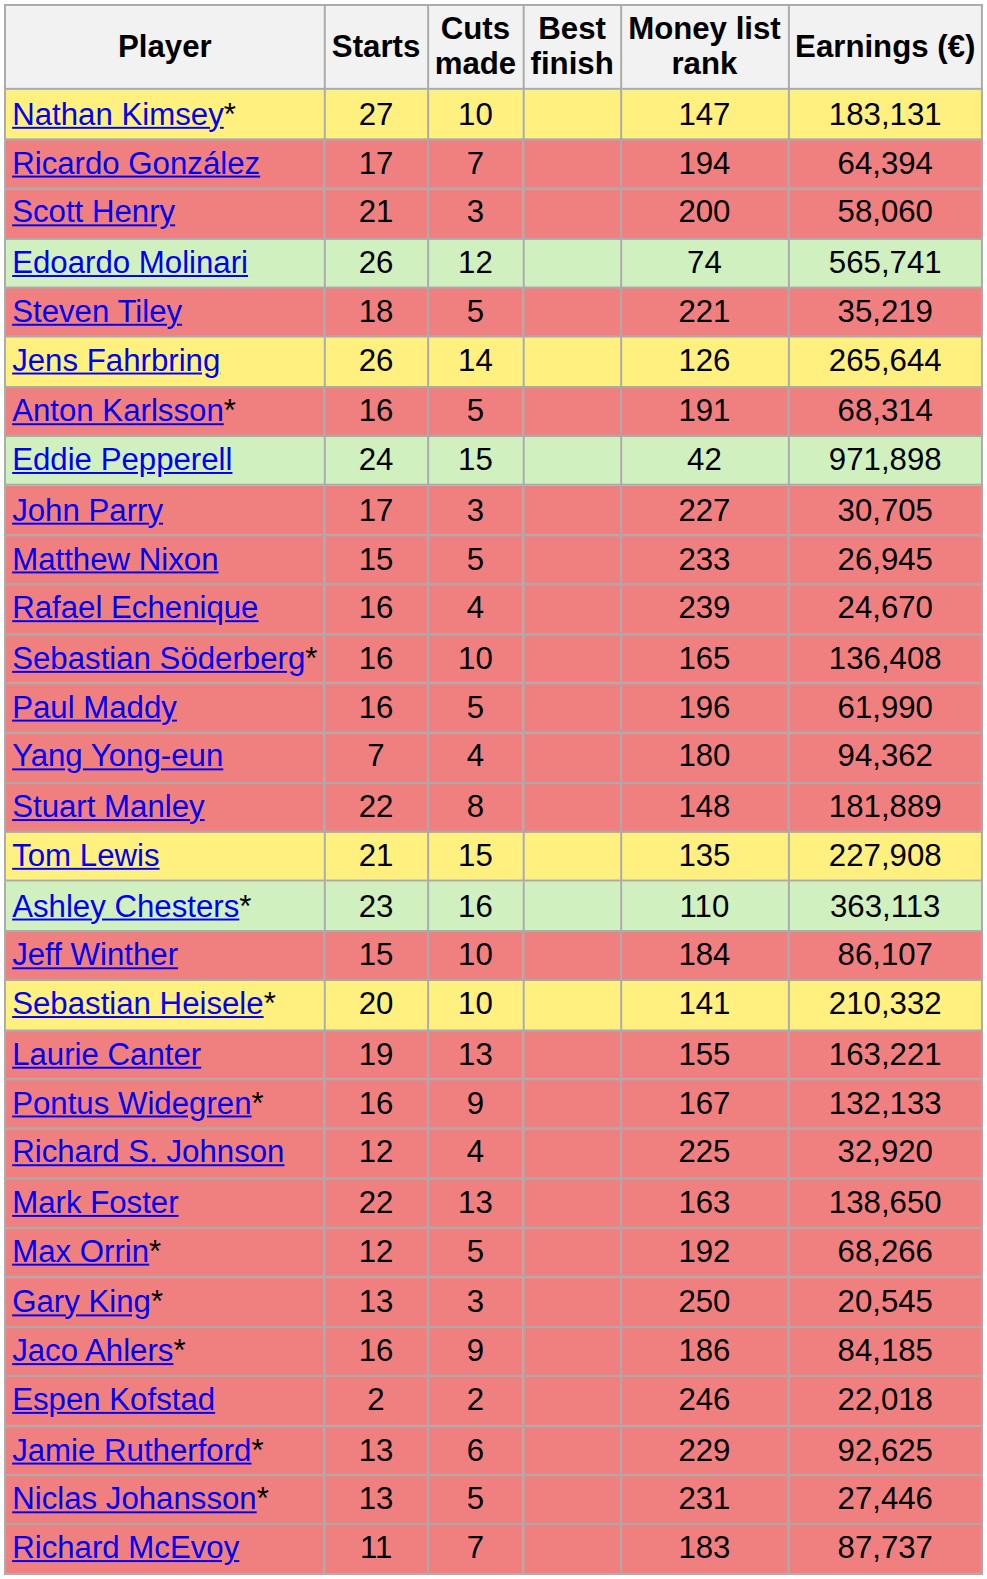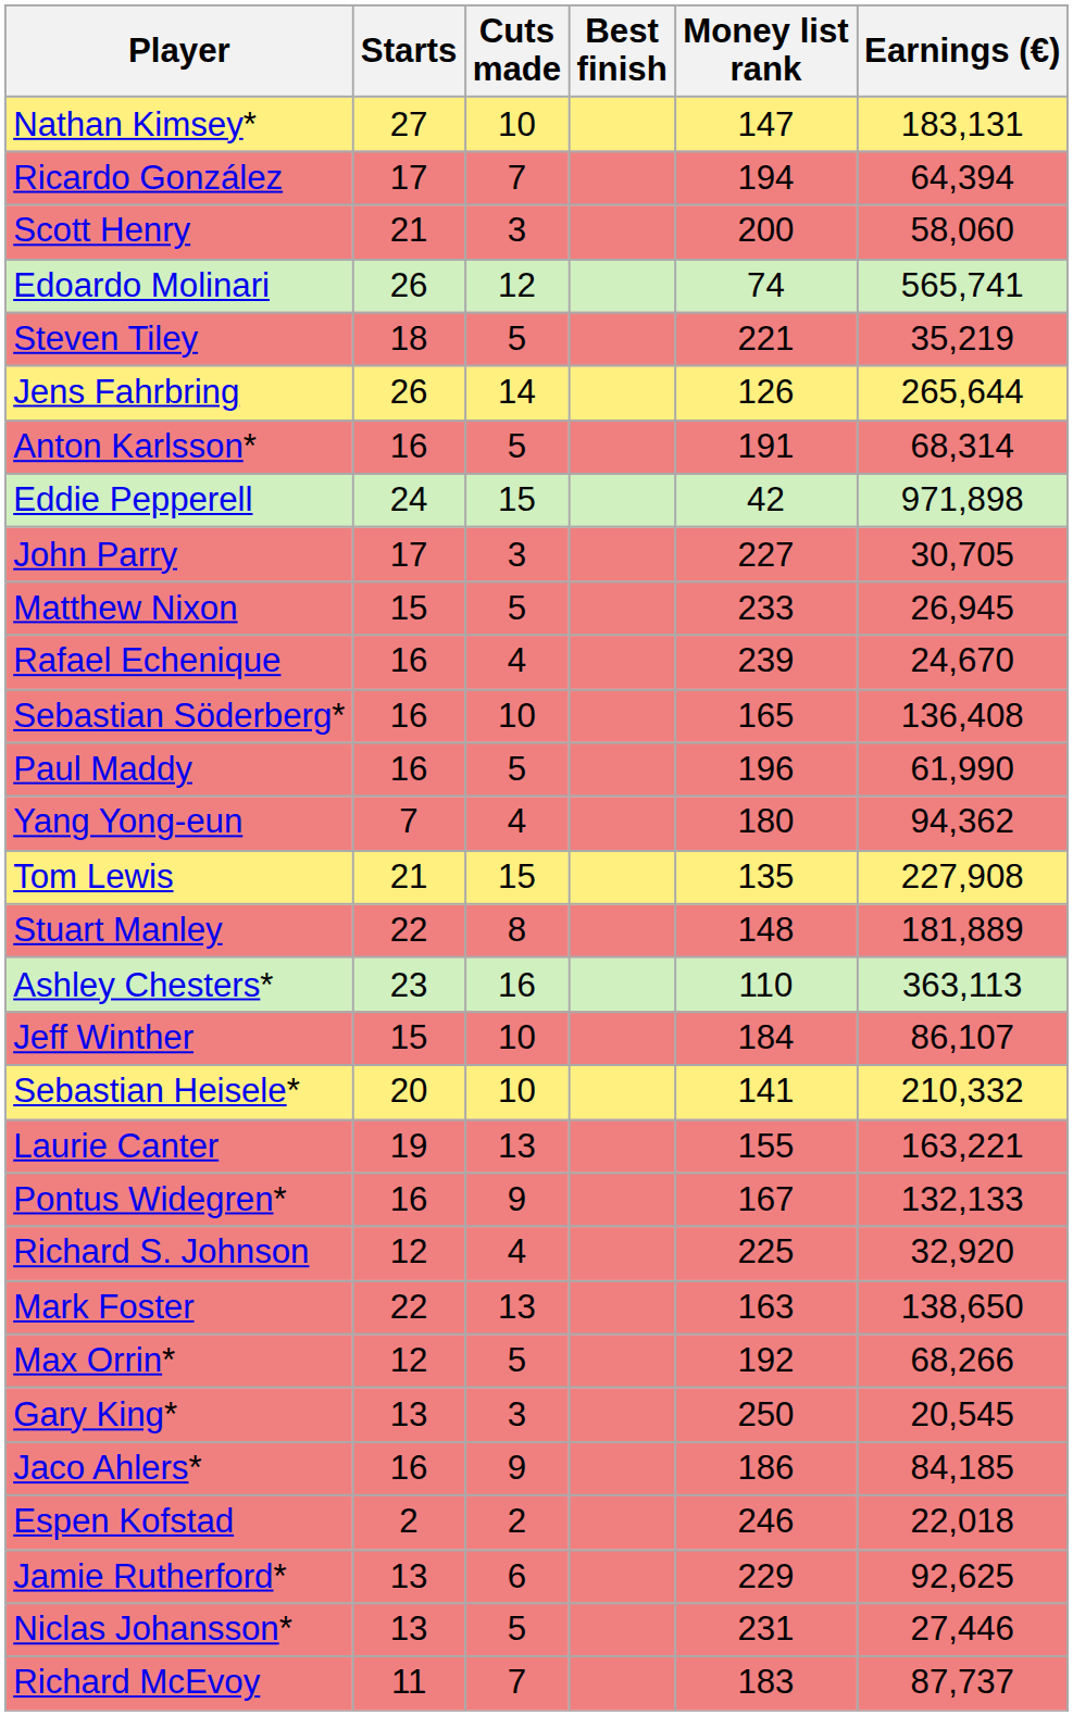 <table class=" sortable wikitable" style="text-align:center">
 <tr>
 <th>Player</th>
 <th>Starts</th>
 <th>Cuts<br>made</th>
 <th>Best<br>finish</th>
 <th data-sort-type=number>Money list<br>rank</th>
 <th>Earnings (€)</th>
 </tr>
 <tr style="background:#FFF080;">
 <td align=left> <a href='#'>Nathan Kimsey</a>*</td>
 <td>27</td>
 <td>10</td>
 <td></td>
 <td>147</td>
 <td>183,131</td>
 </tr>
 <tr style="background:#F08080;">
 <td align=left> <a href='#'>Ricardo González</a></td>
 <td>17</td>
 <td>7</td>
 <td></td>
 <td>194</td>
 <td>64,394</td>
 </tr>
 <tr style="background:#F08080;">
 <td align=left> <a href='#'>Scott Henry</a></td>
 <td>21</td>
 <td>3</td>
 <td></td>
 <td>200</td>
 <td>58,060</td>
 </tr>
 <tr style="background:#D0F0C0;">
 <td align=left> <a href='#'>Edoardo Molinari</a></td>
 <td>26</td>
 <td>12</td>
 <td></td>
 <td>74</td>
 <td>565,741</td>
 </tr>
 <tr style="background:#F08080;">
 <td align=left> <a href='#'>Steven Tiley</a></td>
 <td>18</td>
 <td>5</td>
 <td></td>
 <td>221</td>
 <td>35,219</td>
 </tr>
 <tr style="background:#FFF080;">
 <td align=left> <a href='#'>Jens Fahrbring</a></td>
 <td>26</td>
 <td>14</td>
 <td></td>
 <td>126</td>
 <td>265,644</td>
 </tr>
 <tr style="background:#F08080;">
 <td align=left> <a href='#'>Anton Karlsson</a>*</td>
 <td>16</td>
 <td>5</td>
 <td></td>
 <td>191</td>
 <td>68,314</td>
 </tr>
 <tr style="background:#D0F0C0;">
 <td align=left> <a href='#'>Eddie Pepperell</a></td>
 <td>24</td>
 <td>15</td>
 <td></td>
 <td>42</td>
 <td>971,898</td>
 </tr>
 <tr style="background:#F08080;">
 <td align=left> <a href='#'>John Parry</a></td>
 <td>17</td>
 <td>3</td>
 <td></td>
 <td>227</td>
 <td>30,705</td>
 </tr>
 <tr style="background:#F08080;">
 <td align=left> <a href='#'>Matthew Nixon</a></td>
 <td>15</td>
 <td>5</td>
 <td></td>
 <td>233</td>
 <td>26,945</td>
 </tr>
 <tr style="background:#F08080;">
 <td align=left> <a href='#'>Rafael Echenique</a></td>
 <td>16</td>
 <td>4</td>
 <td></td>
 <td>239</td>
 <td>24,670</td>
 </tr>
 <tr style="background:#F08080;">
 <td align=left> <a href='#'>Sebastian Söderberg</a>*</td>
 <td>16</td>
 <td>10</td>
 <td></td>
 <td>165</td>
 <td>136,408</td>
 </tr>
 <tr style="background:#F08080;">
 <td align=left> <a href='#'>Paul Maddy</a></td>
 <td>16</td>
 <td>5</td>
 <td></td>
 <td>196</td>
 <td>61,990</td>
 </tr>
 <tr style="background:#F08080;">
 <td align=left> <a href='#'>Yang Yong-eun</a></td>
 <td>7</td>
 <td>4</td>
 <td></td>
 <td>180</td>
 <td>94,362</td>
 </tr>
+<tr style="background:#FFF080;">
+<td align=left> <a href='#'>Tom Lewis</a></td>
+<td>21</td>
+<td>15</td>
+<td></td>
+<td>135</td>
+<td>227,908</td>
+</tr>
 <tr style="background:#F08080;">
 <td align=left> <a href='#'>Stuart Manley</a></td>
 <td>22</td>
 <td>8</td>
 <td></td>
 <td>148</td>
 <td>181,889</td>
-</tr>
-<tr style="background:#FFF080;">
-<td align=left> <a href='#'>Tom Lewis</a></td>
-<td>21</td>
-<td>15</td>
-<td></td>
-<td>135</td>
-<td>227,908</td>
 </tr>
 <tr style="background:#D0F0C0;">
 <td align=left> <a href='#'>Ashley Chesters</a>*</td>
 <td>23</td>
 <td>16</td>
 <td></td>
 <td>110</td>
 <td>363,113</td>
 </tr>
 <tr style="background:#F08080;">
 <td align=left> <a href='#'>Jeff Winther</a></td>
 <td>15</td>
 <td>10</td>
 <td></td>
 <td>184</td>
 <td>86,107</td>
 </tr>
 <tr style="background:#FFF080;">
 <td align=left> <a href='#'>Sebastian Heisele</a>*</td>
 <td>20</td>
 <td>10</td>
 <td></td>
 <td>141</td>
 <td>210,332</td>
 </tr>
 <tr style="background:#F08080;">
 <td align=left> <a href='#'>Laurie Canter</a></td>
 <td>19</td>
 <td>13</td>
 <td></td>
 <td>155</td>
 <td>163,221</td>
 </tr>
 <tr style="background:#F08080;">
 <td align=left> <a href='#'>Pontus Widegren</a>*</td>
 <td>16</td>
 <td>9</td>
 <td></td>
 <td>167</td>
 <td>132,133</td>
 </tr>
 <tr style="background:#F08080;">
 <td align=left> <a href='#'>Richard S. Johnson</a></td>
 <td>12</td>
 <td>4</td>
 <td></td>
 <td>225</td>
 <td>32,920</td>
 </tr>
 <tr style="background:#F08080;">
 <td align=left> <a href='#'>Mark Foster</a></td>
 <td>22</td>
 <td>13</td>
 <td></td>
 <td>163</td>
 <td>138,650</td>
 </tr>
 <tr style="background:#F08080;">
 <td align=left> <a href='#'>Max Orrin</a>*</td>
 <td>12</td>
 <td>5</td>
 <td></td>
 <td>192</td>
 <td>68,266</td>
 </tr>
 <tr style="background:#F08080;">
 <td align=left> <a href='#'>Gary King</a>*</td>
 <td>13</td>
 <td>3</td>
 <td></td>
 <td>250</td>
 <td>20,545</td>
 </tr>
 <tr style="background:#F08080;">
 <td align=left> <a href='#'>Jaco Ahlers</a>*</td>
 <td>16</td>
 <td>9</td>
 <td></td>
 <td>186</td>
 <td>84,185</td>
 </tr>
 <tr style="background:#F08080;">
 <td align=left> <a href='#'>Espen Kofstad</a></td>
 <td>2</td>
 <td>2</td>
 <td></td>
 <td>246</td>
 <td>22,018</td>
 </tr>
 <tr style="background:#F08080;">
 <td align=left> <a href='#'>Jamie Rutherford</a>*</td>
 <td>13</td>
 <td>6</td>
 <td></td>
 <td>229</td>
 <td>92,625</td>
 </tr>
 <tr style="background:#F08080;">
 <td align=left> <a href='#'>Niclas Johansson</a>*</td>
 <td>13</td>
 <td>5</td>
 <td></td>
 <td>231</td>
 <td>27,446</td>
 </tr>
 <tr style="background:#F08080;">
 <td align=left> <a href='#'>Richard McEvoy</a></td>
 <td>11</td>
 <td>7</td>
 <td></td>
 <td>183</td>
 <td>87,737</td>
 </tr>
 </table>
